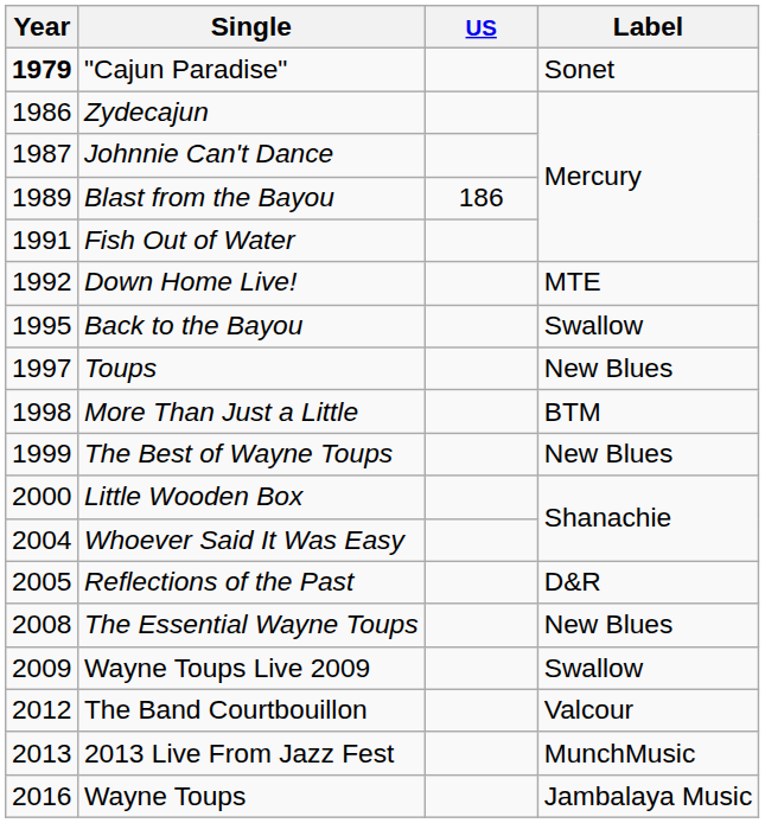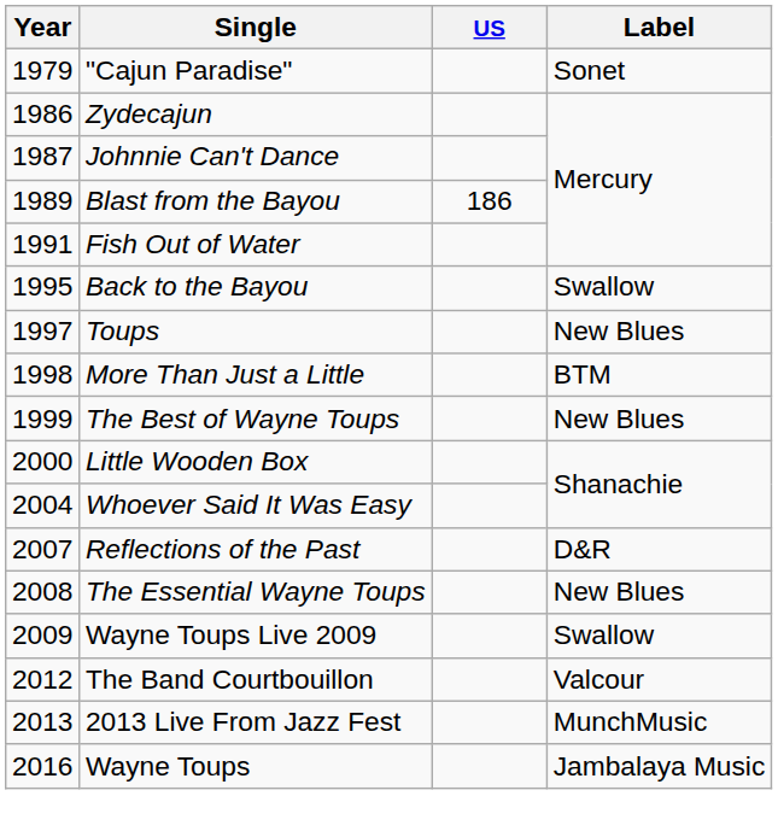 <table class="wikitable">
 <tr>
 <th>Year</th>
 <th>Single</th>
 <th width="60"><small><a href='#'>US</a></small></th>
 <th>Label</th>
 </tr>
 <tr>
-<td><strong>1979</strong></td>
+<td>1979</td>
 <td>"Cajun Paradise"</td>
 <td></td>
 <td>Sonet</td>
 </tr>
 <tr>
 <td>1986</td>
 <td><em>Zydecajun</em></td>
 <td></td>
 <td rowspan="4">Mercury</td>
 </tr>
 <tr>
 <td>1987</td>
 <td><em>Johnnie Can't Dance</em></td>
 <td></td>
 </tr>
 <tr>
 <td>1989</td>
 <td><em>Blast from the Bayou</em></td>
 <td align="center">186</td>
 </tr>
 <tr>
 <td>1991</td>
 <td><em>Fish Out of Water</em></td>
 <td></td>
-</tr>
-<tr>
-<td>1992</td>
-<td><em>Down Home Live!</em></td>
-<td></td>
-<td>MTE</td>
 </tr>
 <tr>
 <td>1995</td>
 <td><em>Back to the Bayou</em></td>
 <td></td>
 <td>Swallow</td>
 </tr>
 <tr>
 <td>1997</td>
 <td><em>Toups</em></td>
 <td></td>
 <td>New Blues</td>
 </tr>
 <tr>
 <td>1998</td>
 <td><em>More Than Just a Little</em></td>
 <td></td>
 <td>BTM</td>
 </tr>
 <tr>
 <td>1999</td>
 <td><em>The Best of Wayne Toups</em></td>
 <td></td>
 <td>New Blues</td>
 </tr>
 <tr>
 <td>2000</td>
 <td><em>Little Wooden Box</em></td>
 <td></td>
 <td rowspan="2">Shanachie</td>
 </tr>
 <tr>
 <td>2004</td>
 <td><em>Whoever Said It Was Easy</em></td>
 <td></td>
 </tr>
 <tr>
-<td>2005</td>
+<td>2007</td>
 <td><em>Reflections of the Past</em></td>
 <td></td>
 <td>D&R</td>
 </tr>
 <tr>
 <td>2008</td>
 <td><em>The Essential Wayne Toups</em></td>
 <td></td>
 <td>New Blues</td>
 </tr>
 <tr>
 <td>2009</td>
 <td>Wayne Toups Live 2009</td>
 <td></td>
 <td>Swallow</td>
 </tr>
 <tr>
 <td>2012</td>
 <td>The Band Courtbouillon</td>
 <td></td>
 <td>Valcour</td>
 </tr>
 <tr>
 <td>2013</td>
 <td>2013 Live From Jazz Fest</td>
 <td></td>
 <td>MunchMusic</td>
 </tr>
 <tr>
 <td>2016</td>
 <td>Wayne Toups</td>
 <td></td>
 <td>Jambalaya Music</td>
 </tr>
 </table>
